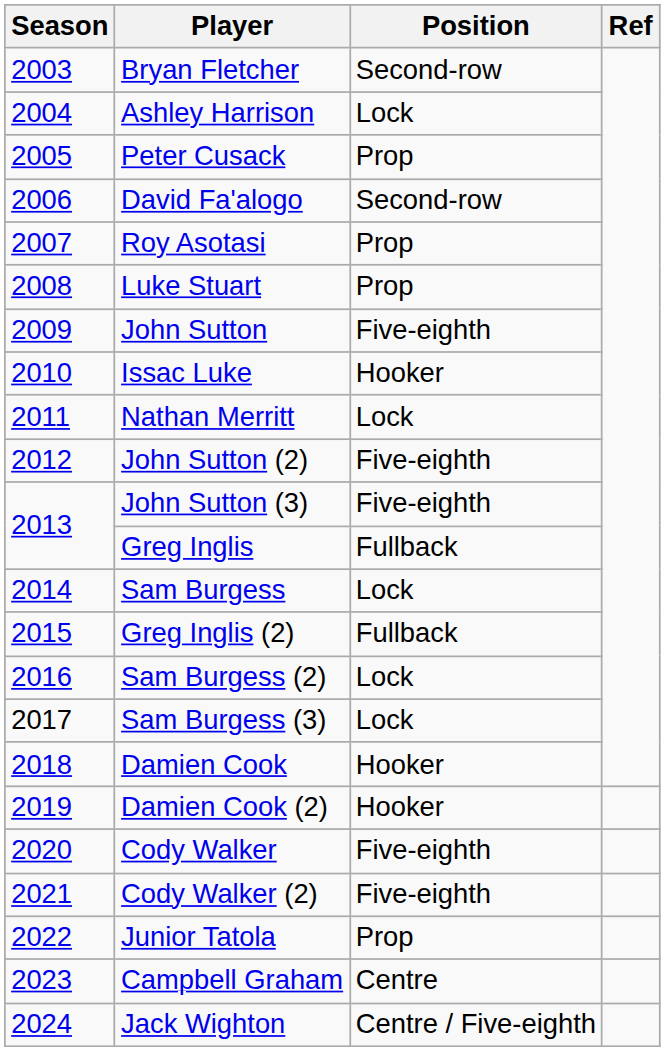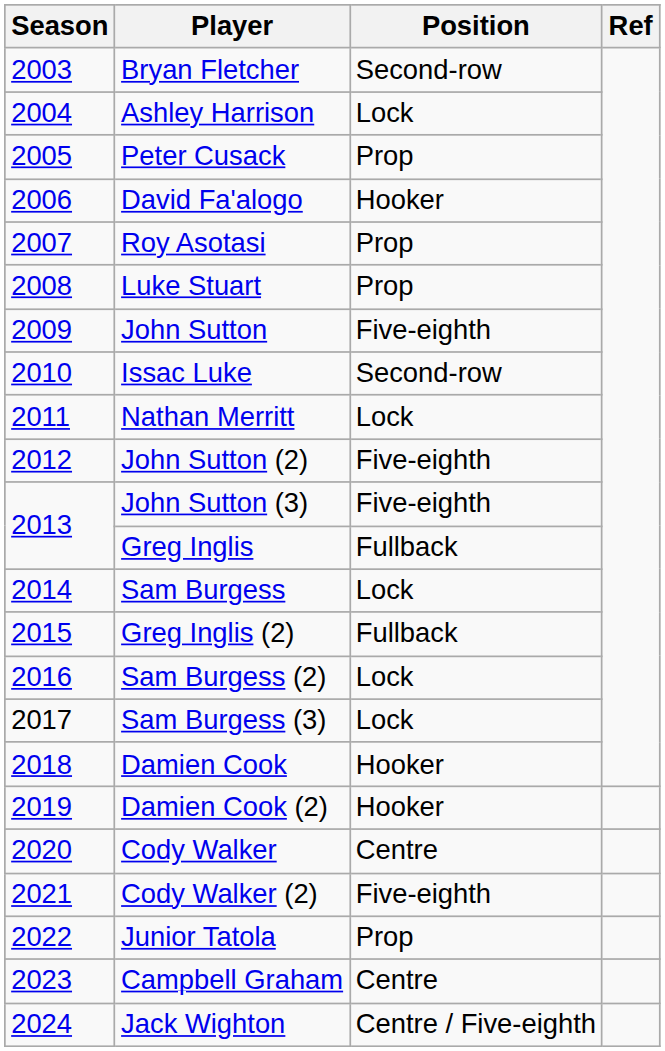 <table class="wikitable">
 <tr>
 <th>Season</th>
 <th>Player</th>
 <th>Position</th>
 <th>Ref</th>
 </tr>
 <tr>
 <td><a href='#'>2003</a></td>
 <td><a href='#'>Bryan Fletcher</a></td>
 <td>Second-row</td>
 <td rowspan="17"></td>
 </tr>
 <tr>
 <td><a href='#'>2004</a></td>
 <td><a href='#'>Ashley Harrison</a></td>
 <td>Lock</td>
 </tr>
 <tr>
 <td><a href='#'>2005</a></td>
 <td><a href='#'>Peter Cusack</a></td>
 <td>Prop</td>
 </tr>
 <tr>
 <td><a href='#'>2006</a></td>
 <td><a href='#'>David Fa'alogo</a></td>
-<td>Second-row</td>
+<td>Hooker</td>
 </tr>
 <tr>
 <td><a href='#'>2007</a></td>
 <td><a href='#'>Roy Asotasi</a></td>
 <td>Prop</td>
 </tr>
 <tr>
 <td><a href='#'>2008</a></td>
 <td><a href='#'>Luke Stuart</a></td>
 <td>Prop</td>
 </tr>
 <tr>
 <td><a href='#'>2009</a></td>
 <td><a href='#'>John Sutton</a></td>
 <td>Five-eighth</td>
 </tr>
 <tr>
 <td><a href='#'>2010</a></td>
 <td><a href='#'>Issac Luke</a></td>
-<td>Hooker</td>
+<td>Second-row</td>
 </tr>
 <tr>
 <td><a href='#'>2011</a></td>
 <td><a href='#'>Nathan Merritt</a></td>
 <td>Lock</td>
 </tr>
 <tr>
 <td><a href='#'>2012</a></td>
 <td><a href='#'>John Sutton</a> (2)</td>
 <td>Five-eighth</td>
 </tr>
 <tr>
 <td rowspan="2"><a href='#'>2013</a></td>
 <td><a href='#'>John Sutton</a> (3)</td>
 <td>Five-eighth</td>
 </tr>
 <tr>
 <td><a href='#'>Greg Inglis</a></td>
 <td>Fullback</td>
 </tr>
 <tr>
 <td><a href='#'>2014</a></td>
 <td><a href='#'>Sam Burgess</a></td>
 <td>Lock</td>
 </tr>
 <tr>
 <td><a href='#'>2015</a></td>
 <td><a href='#'>Greg Inglis</a> (2)</td>
 <td>Fullback</td>
 </tr>
 <tr>
 <td><a href='#'>2016</a></td>
 <td><a href='#'>Sam Burgess</a> (2)</td>
 <td>Lock</td>
 </tr>
 <tr>
 <td>2017</td>
 <td><a href='#'>Sam Burgess</a> (3)</td>
 <td>Lock</td>
 </tr>
 <tr>
 <td><a href='#'>2018</a></td>
 <td><a href='#'>Damien Cook</a></td>
 <td>Hooker</td>
 </tr>
 <tr>
 <td><a href='#'>2019</a></td>
 <td><a href='#'>Damien Cook</a> (2)</td>
 <td>Hooker</td>
 <td></td>
 </tr>
 <tr>
 <td><a href='#'>2020</a></td>
 <td><a href='#'>Cody Walker</a></td>
-<td>Five-eighth</td>
+<td>Centre</td>
 <td></td>
 </tr>
 <tr>
 <td><a href='#'>2021</a></td>
 <td><a href='#'>Cody Walker</a> (2)</td>
 <td>Five-eighth</td>
 <td></td>
 </tr>
 <tr>
 <td><a href='#'>2022</a></td>
 <td><a href='#'>Junior Tatola</a></td>
 <td>Prop</td>
 <td></td>
 </tr>
 <tr>
 <td><a href='#'>2023</a></td>
 <td><a href='#'>Campbell Graham</a></td>
 <td>Centre</td>
 <td></td>
 </tr>
 <tr>
 <td><a href='#'>2024</a></td>
 <td><a href='#'>Jack Wighton</a></td>
 <td>Centre / Five-eighth</td>
 <td></td>
 </tr>
 </table>
